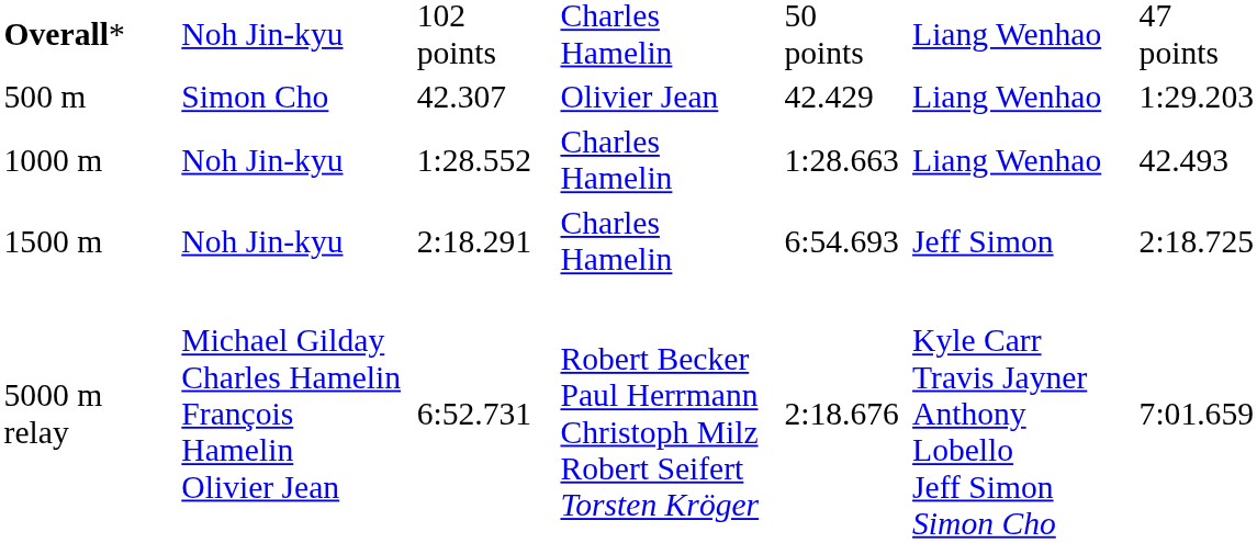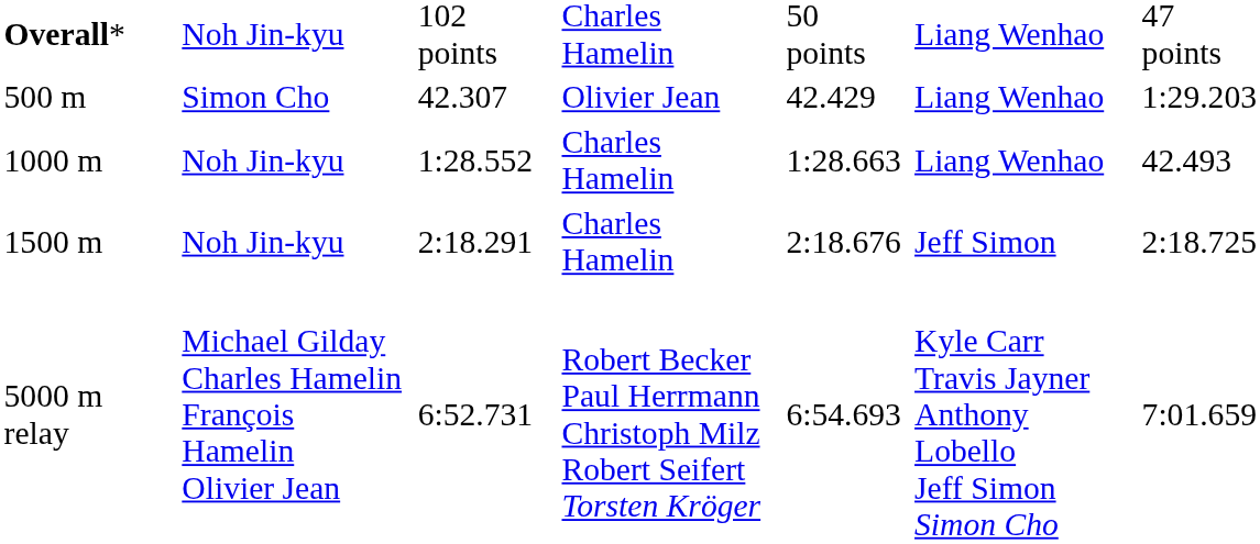 <table>
 <tr>
 <td><strong>Overall</strong>*</td>
 <td><a href='#'>Noh Jin-kyu</a><br></td>
 <td>102 points</td>
 <td><a href='#'>Charles Hamelin</a><br></td>
 <td>50 points</td>
 <td><a href='#'>Liang Wenhao</a><br></td>
 <td>47 points</td>
 </tr>
 <tr>
 <td>500 m<br></td>
 <td><a href='#'>Simon Cho</a><br></td>
 <td>42.307</td>
 <td><a href='#'>Olivier Jean</a><br></td>
 <td>42.429</td>
 <td><a href='#'>Liang Wenhao</a><br></td>
 <td>1:29.203</td>
 </tr>
 <tr>
 <td>1000 m<br></td>
 <td><a href='#'>Noh Jin-kyu</a><br></td>
 <td>1:28.552</td>
 <td><a href='#'>Charles Hamelin</a><br></td>
 <td>1:28.663</td>
 <td><a href='#'>Liang Wenhao</a><br></td>
 <td>42.493</td>
 </tr>
 <tr>
 <td>1500 m<br></td>
 <td><a href='#'>Noh Jin-kyu</a><br></td>
 <td>2:18.291</td>
 <td><a href='#'>Charles Hamelin</a><br></td>
-<td>6:54.693</td>
+<td>2:18.676</td>
 <td><a href='#'>Jeff Simon</a><br></td>
 <td>2:18.725</td>
 </tr>
 <tr>
 <td>5000 m relay<br></td>
 <td valign=top><br><a href='#'>Michael Gilday</a><br><a href='#'>Charles Hamelin</a><br><a href='#'>François Hamelin</a><br><a href='#'>Olivier Jean</a></td>
 <td>6:52.731</td>
 <td><br><a href='#'>Robert Becker</a><br><a href='#'>Paul Herrmann</a><br><a href='#'>Christoph Milz</a><br><a href='#'>Robert Seifert</a><br><em><a href='#'>Torsten Kröger</a></em></td>
-<td>2:18.676</td>
+<td>6:54.693</td>
 <td><br><a href='#'>Kyle Carr</a><br><a href='#'>Travis Jayner</a><br><a href='#'>Anthony Lobello</a><br><a href='#'>Jeff Simon</a><br><em><a href='#'>Simon Cho</a></em></td>
 <td>7:01.659</td>
 </tr>
 </table>
